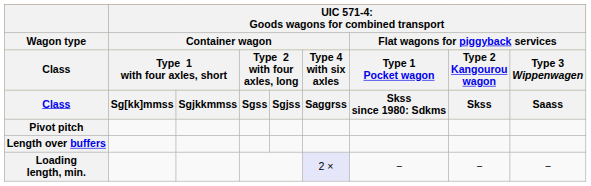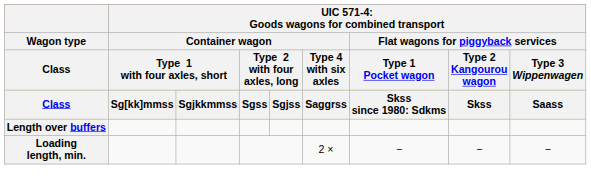 <table class="wikitable">
 <tr style="background:#FF7F24">
 <th></th>
 <th colspan="8" align="center">UIC 571-4:<br>Goods wagons for combined transport</th>
 </tr>
 <tr style="background:#FFF68F">
 <th>Wagon type</th>
 <th colspan="5">Container wagon</th>
 <th colspan="3">Flat wagons for <a href='#'>piggyback</a> services</th>
 </tr>
 <tr style="background:#FFF68F">
 <th>Class</th>
 <th colspan="2">Type  1<br>with four axles, short</th>
 <th colspan="2">Type  2<br>with four axles, long</th>
 <th>Type 4<br>with six axles</th>
 <th>Type 1<br><a href='#'>Pocket wagon</a></th>
 <th>Type 2<br><a href='#'>Kangourou wagon</a></th>
 <th>Type 3<br><em>Wippenwagen</em></th>
 </tr>
 <tr style="background:#FFF68F">
 <th><a href='#'>Class</a></th>
 <th>Sg[kk]mmss</th>
 <th>Sgjkkmmss</th>
 <th>Sgss</th>
 <th>Sgjss</th>
 <th>Saggrss</th>
 <th>Skss<br>since 1980: Sdkms</th>
 <th>Skss</th>
 <th>Saass</th>
 </tr>
 <tr>
-<th>Pivot pitch</th>
-<td align="center"></td>
-<td align="center"></td>
-<td align="center"></td>
-<td align="center"></td>
-<td align="center"></td>
-<td align="center"></td>
-<td align="center"></td>
-<td align="center"></td>
-</tr>
-<tr>
 <th>Length over <a href='#'>buffers</a></th>
 <td align="center"></td>
 <td align="center"></td>
 <td align="center"></td>
 <td align="center"></td>
 <td align="center"></td>
 <td align="center"></td>
 <td align="center"></td>
 <td align="center"></td>
 </tr>
 <tr>
 <th>Loading length, min.</th>
 <td align="center"></td>
 <td align="center"></td>
 <td colspan="2" align="center"></td>
-<td align="center" style="background: lavender;">2 × </td>
+<td align="center">2 × </td>
 <td align="center">−</td>
 <td align="center">−</td>
 <td align="center">−</td>
 </tr>
 </table>
